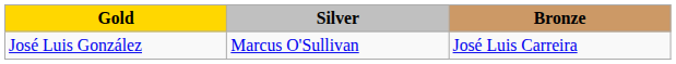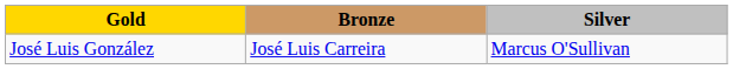 <table class="wikitable" style="text-align:left">
 <tr align="center">
 <td width=200 bgcolor=gold><strong>Gold</strong></td>
+<td width=200 bgcolor=CC9966><strong>Bronze</strong></td>
 <td width=200 bgcolor=silver><strong>Silver</strong></td>
-<td width=200 bgcolor=CC9966><strong>Bronze</strong></td>
 </tr>
 <tr>
 <td><a href='#'>José Luis González</a><br><em></em></td>
+<td><a href='#'>José Luis Carreira</a><br><em></em></td>
 <td><a href='#'>Marcus O'Sullivan</a><br><em></em></td>
-<td><a href='#'>José Luis Carreira</a><br><em></em></td>
 </tr>
 </table>
